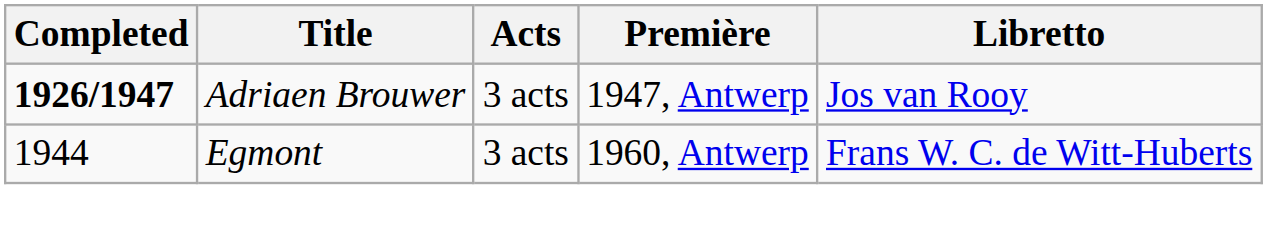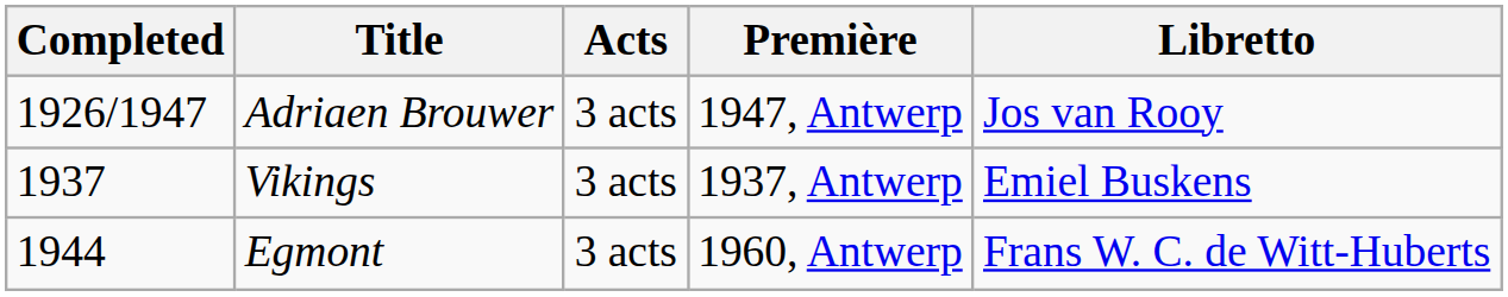 <table class="wikitable">
 <tr>
 <th>Completed</th>
 <th>Title</th>
 <th>Acts</th>
 <th>Première</th>
 <th>Libretto</th>
 </tr>
 <tr>
-<td><strong>1926/1947</strong></td>
+<td>1926/1947</td>
 <td><em>Adriaen Brouwer</em></td>
 <td>3 acts</td>
 <td>1947, <a href='#'>Antwerp</a></td>
 <td><a href='#'>Jos van Rooy</a></td>
+</tr>
+<tr>
+<td>1937</td>
+<td><em>Vikings</em></td>
+<td>3 acts</td>
+<td>1937, <a href='#'>Antwerp</a></td>
+<td><a href='#'>Emiel Buskens</a></td>
 </tr>
 <tr>
 <td>1944</td>
 <td><em>Egmont</em></td>
 <td>3 acts</td>
 <td>1960, <a href='#'>Antwerp</a></td>
 <td><a href='#'>Frans W. C. de Witt-Huberts</a></td>
 </tr>
 </table>
